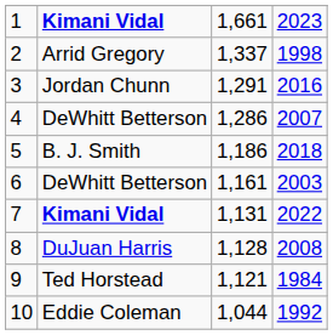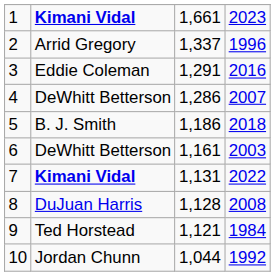 <table class="wikitable">
 <tr>
 </tr>
 <tr>
 <td>1</td>
 <td><strong><a href='#'>Kimani Vidal</a></strong></td>
 <td>1,661</td>
 <td><a href='#'>2023</a></td>
 </tr>
 <tr>
 <td>2</td>
 <td>Arrid Gregory</td>
 <td>1,337</td>
-<td><a href='#'>1998</a></td>
+<td><a href='#'>1996</a></td>
 </tr>
 <tr>
 <td>3</td>
-<td>Jordan Chunn</td>
+<td>Eddie Coleman</td>
 <td>1,291</td>
 <td><a href='#'>2016</a></td>
 </tr>
 <tr>
 <td>4</td>
 <td>DeWhitt Betterson</td>
 <td>1,286</td>
 <td><a href='#'>2007</a></td>
 </tr>
 <tr>
 <td>5</td>
 <td>B. J. Smith</td>
 <td>1,186</td>
 <td><a href='#'>2018</a></td>
 </tr>
 <tr>
 <td>6</td>
 <td>DeWhitt Betterson</td>
 <td>1,161</td>
 <td><a href='#'>2003</a></td>
 </tr>
 <tr>
 <td>7</td>
 <td><strong><a href='#'>Kimani Vidal</a></strong></td>
 <td>1,131</td>
 <td><a href='#'>2022</a></td>
 </tr>
 <tr>
 <td>8</td>
 <td><a href='#'>DuJuan Harris</a></td>
 <td>1,128</td>
 <td><a href='#'>2008</a></td>
 </tr>
 <tr>
 <td>9</td>
 <td>Ted Horstead</td>
 <td>1,121</td>
 <td><a href='#'>1984</a></td>
 </tr>
 <tr>
 <td>10</td>
-<td>Eddie Coleman</td>
+<td>Jordan Chunn</td>
 <td>1,044</td>
 <td><a href='#'>1992</a></td>
 </tr>
 </table>
